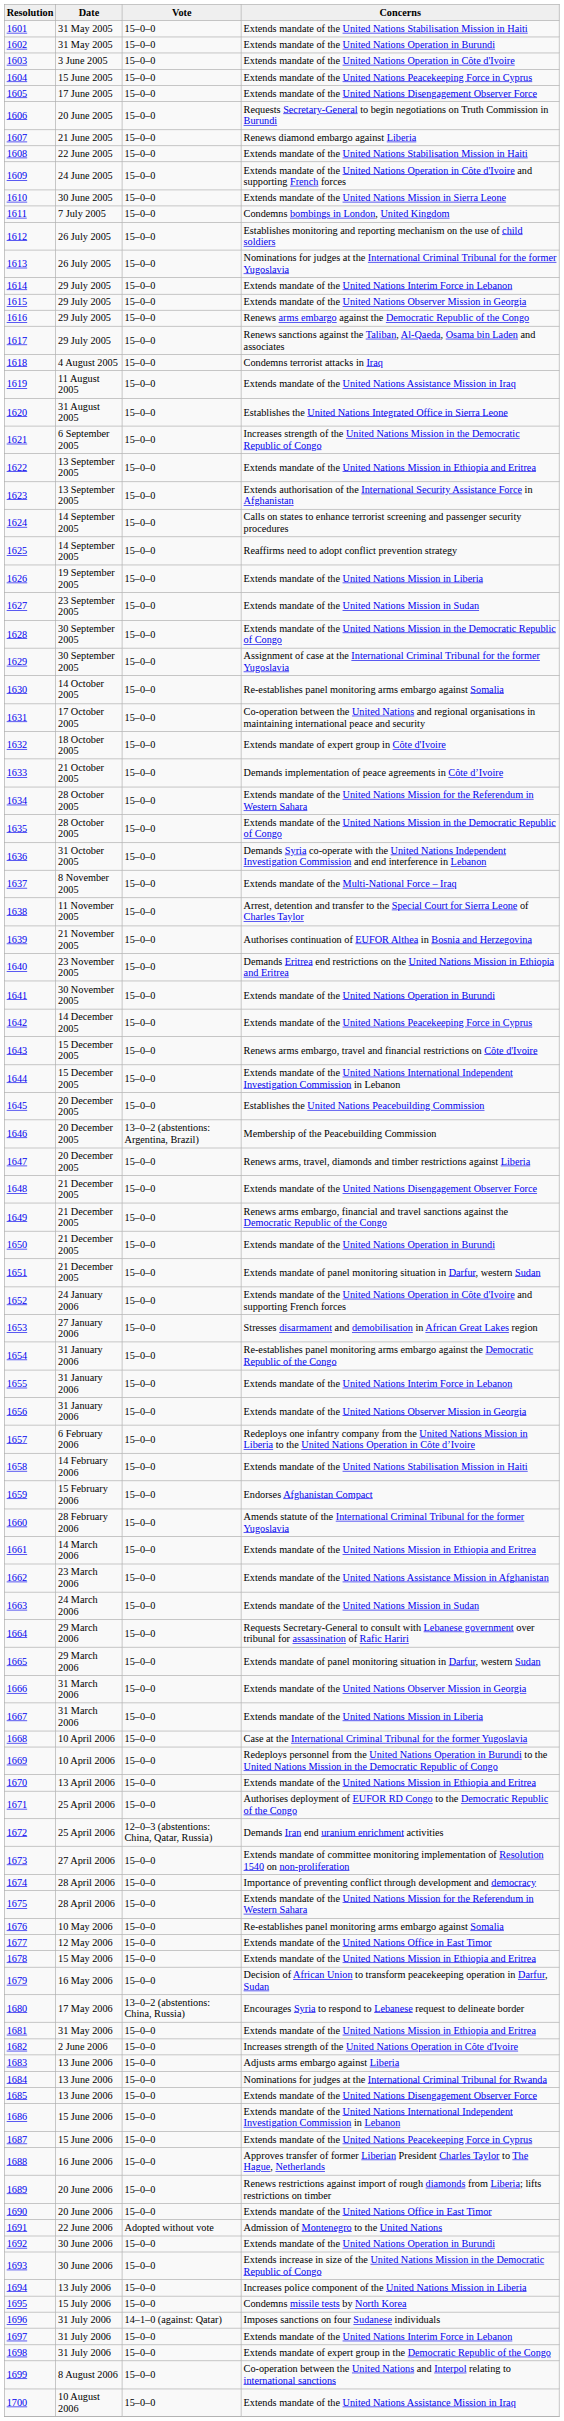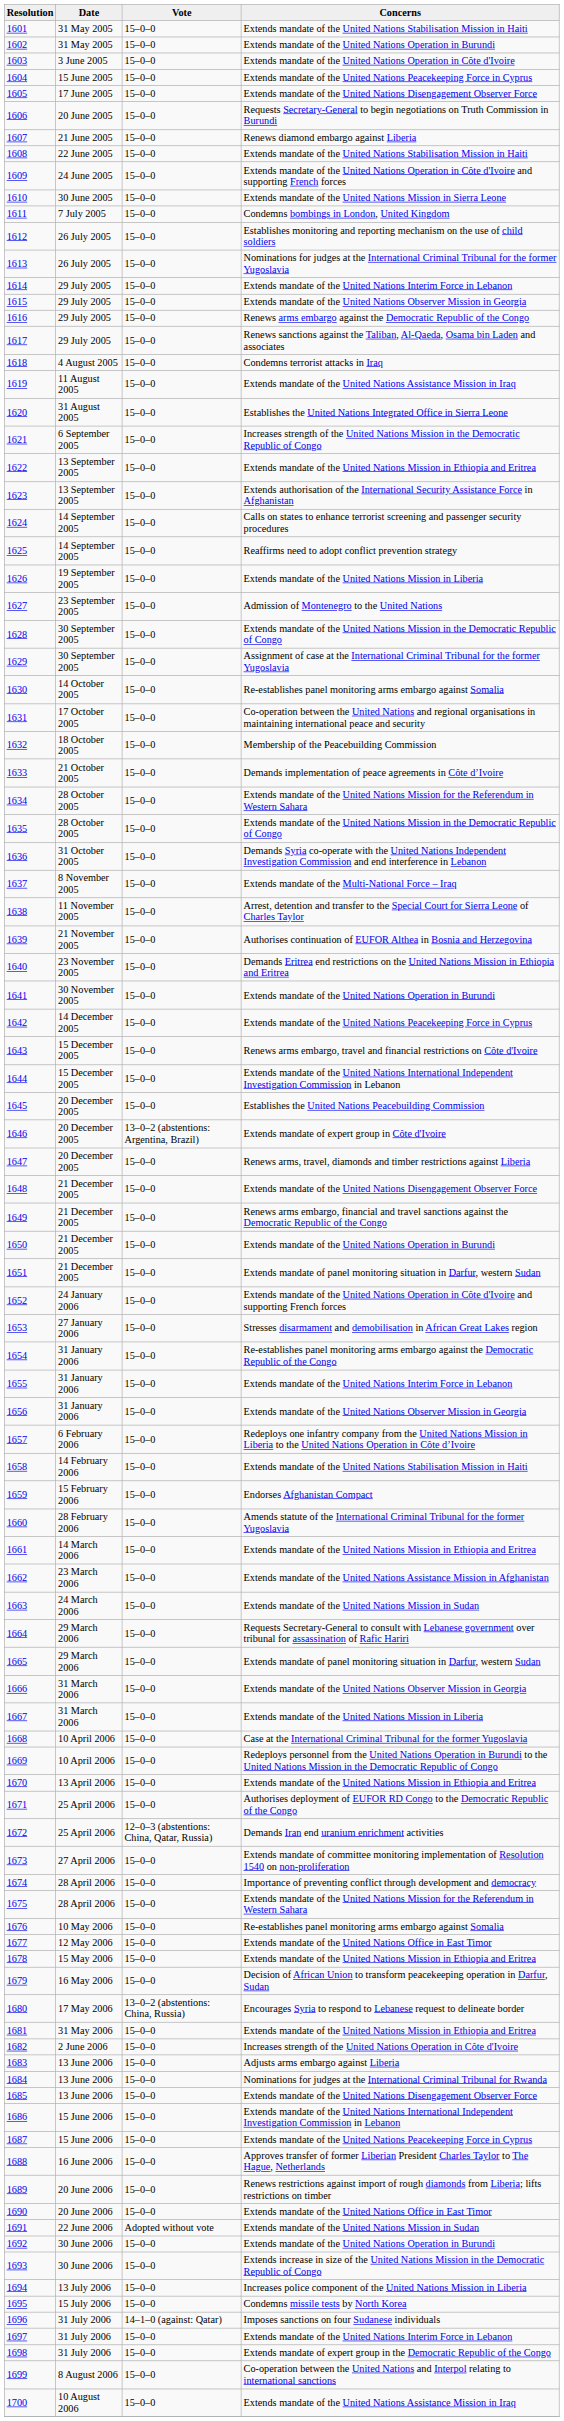 <table class="wikitable sortable" align="center">
 <tr>
 <th style="background:#efefef;">Resolution</th>
 <th style="background:#efefef;">Date</th>
 <th style="background:#efefef;">Vote</th>
 <th style="background:#efefef;">Concerns</th>
 </tr>
 <tr id="2005">
 <td><a href='#'>1601</a></td>
 <td>31 May 2005</td>
 <td>15–0–0</td>
 <td>Extends mandate of the <a href='#'>United Nations Stabilisation Mission in Haiti</a></td>
 </tr>
 <tr>
 <td><a href='#'>1602</a></td>
 <td>31 May 2005</td>
 <td>15–0–0</td>
 <td>Extends mandate of the <a href='#'>United Nations Operation in Burundi</a></td>
 </tr>
 <tr>
 <td><a href='#'>1603</a></td>
 <td>3 June 2005</td>
 <td>15–0–0</td>
 <td>Extends mandate of the <a href='#'>United Nations Operation in Côte d'Ivoire</a></td>
 </tr>
 <tr>
 <td><a href='#'>1604</a></td>
 <td>15 June 2005</td>
 <td>15–0–0</td>
 <td>Extends mandate of the <a href='#'>United Nations Peacekeeping Force in Cyprus</a></td>
 </tr>
 <tr>
 <td><a href='#'>1605</a></td>
 <td>17 June 2005</td>
 <td>15–0–0</td>
 <td>Extends mandate of the <a href='#'>United Nations Disengagement Observer Force</a></td>
 </tr>
 <tr>
 <td><a href='#'>1606</a></td>
 <td>20 June 2005</td>
 <td>15–0–0</td>
 <td>Requests <a href='#'>Secretary-General</a> to begin negotiations on Truth Commission in <a href='#'>Burundi</a></td>
 </tr>
 <tr>
 <td><a href='#'>1607</a></td>
 <td>21 June 2005</td>
 <td>15–0–0</td>
 <td>Renews diamond embargo against <a href='#'>Liberia</a></td>
 </tr>
 <tr>
 <td><a href='#'>1608</a></td>
 <td>22 June 2005</td>
 <td>15–0–0</td>
 <td>Extends mandate of the <a href='#'>United Nations Stabilisation Mission in Haiti</a></td>
 </tr>
 <tr>
 <td><a href='#'>1609</a></td>
 <td>24 June 2005</td>
 <td>15–0–0</td>
 <td>Extends mandate of the <a href='#'>United Nations Operation in Côte d'Ivoire</a> and supporting <a href='#'>French</a> forces</td>
 </tr>
 <tr>
 <td><a href='#'>1610</a></td>
 <td>30 June 2005</td>
 <td>15–0–0</td>
 <td>Extends mandate of the <a href='#'>United Nations Mission in Sierra Leone</a></td>
 </tr>
 <tr>
 <td><a href='#'>1611</a></td>
 <td>7 July 2005</td>
 <td>15–0–0</td>
 <td>Condemns <a href='#'>bombings in London</a>, <a href='#'>United Kingdom</a></td>
 </tr>
 <tr>
 <td><a href='#'>1612</a></td>
 <td>26 July 2005</td>
 <td>15–0–0</td>
 <td>Establishes monitoring and reporting mechanism on the use of <a href='#'>child soldiers</a></td>
 </tr>
 <tr>
 <td><a href='#'>1613</a></td>
 <td>26 July 2005</td>
 <td>15–0–0</td>
 <td>Nominations for judges at the <a href='#'>International Criminal Tribunal for the former Yugoslavia</a></td>
 </tr>
 <tr>
 <td><a href='#'>1614</a></td>
 <td>29 July 2005</td>
 <td>15–0–0</td>
 <td>Extends mandate of the <a href='#'>United Nations Interim Force in Lebanon</a></td>
 </tr>
 <tr>
 <td><a href='#'>1615</a></td>
 <td>29 July 2005</td>
 <td>15–0–0</td>
 <td>Extends mandate of the <a href='#'>United Nations Observer Mission in Georgia</a></td>
 </tr>
 <tr>
 <td><a href='#'>1616</a></td>
 <td>29 July 2005</td>
 <td>15–0–0</td>
 <td>Renews <a href='#'>arms embargo</a> against the <a href='#'>Democratic Republic of the Congo</a></td>
 </tr>
 <tr>
 <td><a href='#'>1617</a></td>
 <td>29 July 2005</td>
 <td>15–0–0</td>
 <td>Renews sanctions against the <a href='#'>Taliban</a>, <a href='#'>Al-Qaeda</a>, <a href='#'>Osama bin Laden</a> and associates</td>
 </tr>
 <tr>
 <td><a href='#'>1618</a></td>
 <td>4 August 2005</td>
 <td>15–0–0</td>
 <td>Condemns terrorist attacks in <a href='#'>Iraq</a></td>
 </tr>
 <tr>
 <td><a href='#'>1619</a></td>
 <td>11 August 2005</td>
 <td>15–0–0</td>
 <td>Extends mandate of the <a href='#'>United Nations Assistance Mission in Iraq</a></td>
 </tr>
 <tr>
 <td><a href='#'>1620</a></td>
 <td>31 August 2005</td>
 <td>15–0–0</td>
 <td>Establishes the <a href='#'>United Nations Integrated Office in Sierra Leone</a></td>
 </tr>
 <tr>
 <td><a href='#'>1621</a></td>
 <td>6 September 2005</td>
 <td>15–0–0</td>
 <td>Increases strength of the <a href='#'>United Nations Mission in the Democratic Republic of Congo</a></td>
 </tr>
 <tr>
 <td><a href='#'>1622</a></td>
 <td>13 September 2005</td>
 <td>15–0–0</td>
 <td>Extends mandate of the <a href='#'>United Nations Mission in Ethiopia and Eritrea</a></td>
 </tr>
 <tr>
 <td><a href='#'>1623</a></td>
 <td>13 September 2005</td>
 <td>15–0–0</td>
 <td>Extends authorisation of the <a href='#'>International Security Assistance Force</a> in <a href='#'>Afghanistan</a></td>
 </tr>
 <tr>
 <td><a href='#'>1624</a></td>
 <td>14 September 2005</td>
 <td>15–0–0</td>
 <td>Calls on states to enhance terrorist screening and passenger security procedures</td>
 </tr>
 <tr>
 <td><a href='#'>1625</a></td>
 <td>14 September 2005</td>
 <td>15–0–0</td>
 <td>Reaffirms need to adopt conflict prevention strategy</td>
 </tr>
 <tr>
 <td><a href='#'>1626</a></td>
 <td>19 September 2005</td>
 <td>15–0–0</td>
 <td>Extends mandate of the <a href='#'>United Nations Mission in Liberia</a></td>
 </tr>
 <tr>
 <td><a href='#'>1627</a></td>
 <td>23 September 2005</td>
 <td>15–0–0</td>
-<td>Extends mandate of the <a href='#'>United Nations Mission in Sudan</a></td>
+<td>Admission of <a href='#'>Montenegro</a> to the <a href='#'>United Nations</a></td>
 </tr>
 <tr>
 <td><a href='#'>1628</a></td>
 <td>30 September 2005</td>
 <td>15–0–0</td>
 <td>Extends mandate of the <a href='#'>United Nations Mission in the Democratic Republic of Congo</a></td>
 </tr>
 <tr>
 <td><a href='#'>1629</a></td>
 <td>30 September 2005</td>
 <td>15–0–0</td>
 <td>Assignment of case at the <a href='#'>International Criminal Tribunal for the former Yugoslavia</a></td>
 </tr>
 <tr>
 <td><a href='#'>1630</a></td>
 <td>14 October 2005</td>
 <td>15–0–0</td>
 <td>Re-establishes panel monitoring arms embargo against <a href='#'>Somalia</a></td>
 </tr>
 <tr>
 <td><a href='#'>1631</a></td>
 <td>17 October 2005</td>
 <td>15–0–0</td>
 <td>Co-operation between the <a href='#'>United Nations</a> and regional organisations in maintaining international peace and security</td>
 </tr>
 <tr>
 <td><a href='#'>1632</a></td>
 <td>18 October 2005</td>
 <td>15–0–0</td>
-<td>Extends mandate of expert group in <a href='#'>Côte d'Ivoire</a></td>
+<td>Membership of the Peacebuilding Commission</td>
 </tr>
 <tr>
 <td><a href='#'>1633</a></td>
 <td>21 October 2005</td>
 <td>15–0–0</td>
 <td>Demands implementation of peace agreements in <a href='#'>Côte d’Ivoire</a></td>
 </tr>
 <tr>
 <td><a href='#'>1634</a></td>
 <td>28 October 2005</td>
 <td>15–0–0</td>
 <td>Extends mandate of the <a href='#'>United Nations Mission for the Referendum in Western Sahara</a></td>
 </tr>
 <tr>
 <td><a href='#'>1635</a></td>
 <td>28 October 2005</td>
 <td>15–0–0</td>
 <td>Extends mandate of the <a href='#'>United Nations Mission in the Democratic Republic of Congo</a></td>
 </tr>
 <tr>
 <td><a href='#'>1636</a></td>
 <td>31 October 2005</td>
 <td>15–0–0</td>
 <td>Demands <a href='#'>Syria</a> co-operate with the <a href='#'>United Nations Independent Investigation Commission</a> and end interference in <a href='#'>Lebanon</a></td>
 </tr>
 <tr>
 <td><a href='#'>1637</a></td>
 <td>8 November 2005</td>
 <td>15–0–0</td>
 <td>Extends mandate of the <a href='#'>Multi-National Force – Iraq</a></td>
 </tr>
 <tr>
 <td><a href='#'>1638</a></td>
 <td>11 November 2005</td>
 <td>15–0–0</td>
 <td>Arrest, detention and transfer to the <a href='#'>Special Court for Sierra Leone</a> of <a href='#'>Charles Taylor</a></td>
 </tr>
 <tr>
 <td><a href='#'>1639</a></td>
 <td>21 November 2005</td>
 <td>15–0–0</td>
 <td>Authorises continuation of <a href='#'>EUFOR Althea</a> in <a href='#'>Bosnia and Herzegovina</a></td>
 </tr>
 <tr>
 <td><a href='#'>1640</a></td>
 <td>23 November 2005</td>
 <td>15–0–0</td>
 <td>Demands <a href='#'>Eritrea</a> end restrictions on the <a href='#'>United Nations Mission in Ethiopia and Eritrea</a></td>
 </tr>
 <tr>
 <td><a href='#'>1641</a></td>
 <td>30 November 2005</td>
 <td>15–0–0</td>
 <td>Extends mandate of the <a href='#'>United Nations Operation in Burundi</a></td>
 </tr>
 <tr>
 <td><a href='#'>1642</a></td>
 <td>14 December 2005</td>
 <td>15–0–0</td>
 <td>Extends mandate of the <a href='#'>United Nations Peacekeeping Force in Cyprus</a></td>
 </tr>
 <tr>
 <td><a href='#'>1643</a></td>
 <td>15 December 2005</td>
 <td>15–0–0</td>
 <td>Renews arms embargo, travel and financial restrictions on <a href='#'>Côte d'Ivoire</a></td>
 </tr>
 <tr>
 <td><a href='#'>1644</a></td>
 <td>15 December 2005</td>
 <td>15–0–0</td>
 <td>Extends mandate of the <a href='#'>United Nations International Independent Investigation Commission</a> in Lebanon</td>
 </tr>
 <tr>
 <td><a href='#'>1645</a></td>
 <td>20 December 2005</td>
 <td>15–0–0</td>
 <td>Establishes the <a href='#'>United Nations Peacebuilding Commission</a></td>
 </tr>
 <tr>
 <td><a href='#'>1646</a></td>
 <td>20 December 2005</td>
 <td>13–0–2 (abstentions: Argentina, Brazil)</td>
-<td>Membership of the Peacebuilding Commission</td>
+<td>Extends mandate of expert group in <a href='#'>Côte d'Ivoire</a></td>
 </tr>
 <tr>
 <td><a href='#'>1647</a></td>
 <td>20 December 2005</td>
 <td>15–0–0</td>
 <td>Renews arms, travel, diamonds and timber restrictions against <a href='#'>Liberia</a></td>
 </tr>
 <tr>
 <td><a href='#'>1648</a></td>
 <td>21 December 2005</td>
 <td>15–0–0</td>
 <td>Extends mandate of the <a href='#'>United Nations Disengagement Observer Force</a></td>
 </tr>
 <tr>
 <td><a href='#'>1649</a></td>
 <td>21 December 2005</td>
 <td>15–0–0</td>
 <td>Renews arms embargo, financial and travel sanctions against the <a href='#'>Democratic Republic of the Congo</a></td>
 </tr>
 <tr>
 <td><a href='#'>1650</a></td>
 <td>21 December 2005</td>
 <td>15–0–0</td>
 <td>Extends mandate of the <a href='#'>United Nations Operation in Burundi</a></td>
 </tr>
 <tr>
 <td><a href='#'>1651</a></td>
 <td>21 December 2005</td>
 <td>15–0–0</td>
 <td>Extends mandate of panel monitoring situation in <a href='#'>Darfur</a>, western <a href='#'>Sudan</a></td>
 </tr>
 <tr id="2006">
 <td><a href='#'>1652</a></td>
 <td>24 January 2006</td>
 <td>15–0–0</td>
 <td>Extends mandate of the <a href='#'>United Nations Operation in Côte d'Ivoire</a> and supporting French forces</td>
 </tr>
 <tr>
 <td><a href='#'>1653</a></td>
 <td>27 January 2006</td>
 <td>15–0–0</td>
 <td>Stresses <a href='#'>disarmament</a> and <a href='#'>demobilisation</a> in <a href='#'>African Great Lakes</a> region</td>
 </tr>
 <tr>
 <td><a href='#'>1654</a></td>
 <td>31 January 2006</td>
 <td>15–0–0</td>
 <td>Re-establishes panel monitoring arms embargo against the <a href='#'>Democratic Republic of the Congo</a></td>
 </tr>
 <tr>
 <td><a href='#'>1655</a></td>
 <td>31 January 2006</td>
 <td>15–0–0</td>
 <td>Extends mandate of the <a href='#'>United Nations Interim Force in Lebanon</a></td>
 </tr>
 <tr>
 <td><a href='#'>1656</a></td>
 <td>31 January 2006</td>
 <td>15–0–0</td>
 <td>Extends mandate of the <a href='#'>United Nations Observer Mission in Georgia</a></td>
 </tr>
 <tr>
 <td><a href='#'>1657</a></td>
 <td>6 February 2006</td>
 <td>15–0–0</td>
 <td>Redeploys one infantry company from the <a href='#'>United Nations Mission in Liberia</a> to the <a href='#'>United Nations Operation in Côte d’Ivoire</a></td>
 </tr>
 <tr>
 <td><a href='#'>1658</a></td>
 <td>14 February 2006</td>
 <td>15–0–0</td>
 <td>Extends mandate of the <a href='#'>United Nations Stabilisation Mission in Haiti</a></td>
 </tr>
 <tr>
 <td><a href='#'>1659</a></td>
 <td>15 February 2006</td>
 <td>15–0–0</td>
 <td>Endorses <a href='#'>Afghanistan Compact</a></td>
 </tr>
 <tr>
 <td><a href='#'>1660</a></td>
 <td>28 February 2006</td>
 <td>15–0–0</td>
 <td>Amends statute of the <a href='#'>International Criminal Tribunal for the former Yugoslavia</a></td>
 </tr>
 <tr>
 <td><a href='#'>1661</a></td>
 <td>14 March 2006</td>
 <td>15–0–0</td>
 <td>Extends mandate of the <a href='#'>United Nations Mission in Ethiopia and Eritrea</a></td>
 </tr>
 <tr>
 <td><a href='#'>1662</a></td>
 <td>23 March 2006</td>
 <td>15–0–0</td>
 <td>Extends mandate of the <a href='#'>United Nations Assistance Mission in Afghanistan</a></td>
 </tr>
 <tr>
 <td><a href='#'>1663</a></td>
 <td>24 March 2006</td>
 <td>15–0–0</td>
 <td>Extends mandate of the <a href='#'>United Nations Mission in Sudan</a></td>
 </tr>
 <tr>
 <td><a href='#'>1664</a></td>
 <td>29 March 2006</td>
 <td>15–0–0</td>
 <td>Requests Secretary-General to consult with <a href='#'>Lebanese government</a> over tribunal for <a href='#'>assassination</a> of <a href='#'>Rafic Hariri</a></td>
 </tr>
 <tr>
 <td><a href='#'>1665</a></td>
 <td>29 March 2006</td>
 <td>15–0–0</td>
 <td>Extends mandate of panel monitoring situation in <a href='#'>Darfur</a>, western <a href='#'>Sudan</a></td>
 </tr>
 <tr>
 <td><a href='#'>1666</a></td>
 <td>31 March 2006</td>
 <td>15–0–0</td>
 <td>Extends mandate of the <a href='#'>United Nations Observer Mission in Georgia</a></td>
 </tr>
 <tr>
 <td><a href='#'>1667</a></td>
 <td>31 March 2006</td>
 <td>15–0–0</td>
 <td>Extends mandate of the <a href='#'>United Nations Mission in Liberia</a></td>
 </tr>
 <tr>
 <td><a href='#'>1668</a></td>
 <td>10 April 2006</td>
 <td>15–0–0</td>
 <td>Case at the <a href='#'>International Criminal Tribunal for the former Yugoslavia</a></td>
 </tr>
 <tr>
 <td><a href='#'>1669</a></td>
 <td>10 April 2006</td>
 <td>15–0–0</td>
 <td>Redeploys personnel from the <a href='#'>United Nations Operation in Burundi</a> to the <a href='#'>United Nations Mission in the Democratic Republic of Congo</a></td>
 </tr>
 <tr>
 <td><a href='#'>1670</a></td>
 <td>13 April 2006</td>
 <td>15–0–0</td>
 <td>Extends mandate of the <a href='#'>United Nations Mission in Ethiopia and Eritrea</a></td>
 </tr>
 <tr>
 <td><a href='#'>1671</a></td>
 <td>25 April 2006</td>
 <td>15–0–0</td>
 <td>Authorises deployment of <a href='#'>EUFOR RD Congo</a> to the <a href='#'>Democratic Republic of the Congo</a></td>
 </tr>
 <tr>
 <td><a href='#'>1672</a></td>
 <td>25 April 2006</td>
 <td>12–0–3 (abstentions: China, Qatar, Russia)</td>
 <td>Demands <a href='#'>Iran</a> end <a href='#'>uranium enrichment</a> activities</td>
 </tr>
 <tr>
 <td><a href='#'>1673</a></td>
 <td>27 April 2006</td>
 <td>15–0–0</td>
 <td>Extends mandate of committee monitoring implementation of <a href='#'>Resolution 1540</a> on <a href='#'>non-proliferation</a></td>
 </tr>
 <tr>
 <td><a href='#'>1674</a></td>
 <td>28 April 2006</td>
 <td>15–0–0</td>
 <td>Importance of preventing conflict through development and <a href='#'>democracy</a></td>
 </tr>
 <tr>
 <td><a href='#'>1675</a></td>
 <td>28 April 2006</td>
 <td>15–0–0</td>
 <td>Extends mandate of the <a href='#'>United Nations Mission for the Referendum in Western Sahara</a></td>
 </tr>
 <tr>
 <td><a href='#'>1676</a></td>
 <td>10 May 2006</td>
 <td>15–0–0</td>
 <td>Re-establishes panel monitoring arms embargo against <a href='#'>Somalia</a></td>
 </tr>
 <tr>
 <td><a href='#'>1677</a></td>
 <td>12 May 2006</td>
 <td>15–0–0</td>
 <td>Extends mandate of the <a href='#'>United Nations Office in East Timor</a></td>
 </tr>
 <tr>
 <td><a href='#'>1678</a></td>
 <td>15 May 2006</td>
 <td>15–0–0</td>
 <td>Extends mandate of the <a href='#'>United Nations Mission in Ethiopia and Eritrea</a></td>
 </tr>
 <tr>
 <td><a href='#'>1679</a></td>
 <td>16 May 2006</td>
 <td>15–0–0</td>
 <td>Decision of <a href='#'>African Union</a> to transform peacekeeping operation in <a href='#'>Darfur</a>, <a href='#'>Sudan</a></td>
 </tr>
 <tr>
 <td><a href='#'>1680</a></td>
 <td>17 May 2006</td>
 <td>13–0–2 (abstentions: China, Russia)</td>
 <td>Encourages <a href='#'>Syria</a> to respond to <a href='#'>Lebanese</a> request to delineate border</td>
 </tr>
 <tr>
 <td><a href='#'>1681</a></td>
 <td>31 May 2006</td>
 <td>15–0–0</td>
 <td>Extends mandate of the <a href='#'>United Nations Mission in Ethiopia and Eritrea</a></td>
 </tr>
 <tr>
 <td><a href='#'>1682</a></td>
 <td>2 June 2006</td>
 <td>15–0–0</td>
 <td>Increases strength of the <a href='#'>United Nations Operation in Côte d'Ivoire</a></td>
 </tr>
 <tr>
 <td><a href='#'>1683</a></td>
 <td>13 June 2006</td>
 <td>15–0–0</td>
 <td>Adjusts arms embargo against <a href='#'>Liberia</a></td>
 </tr>
 <tr>
 <td><a href='#'>1684</a></td>
 <td>13 June 2006</td>
 <td>15–0–0</td>
 <td>Nominations for judges at the <a href='#'>International Criminal Tribunal for Rwanda</a></td>
 </tr>
 <tr>
 <td><a href='#'>1685</a></td>
 <td>13 June 2006</td>
 <td>15–0–0</td>
 <td>Extends mandate of the <a href='#'>United Nations Disengagement Observer Force</a></td>
 </tr>
 <tr>
 <td><a href='#'>1686</a></td>
 <td>15 June 2006</td>
 <td>15–0–0</td>
 <td>Extends mandate of the <a href='#'>United Nations International Independent Investigation Commission</a> in <a href='#'>Lebanon</a></td>
 </tr>
 <tr>
 <td><a href='#'>1687</a></td>
 <td>15 June 2006</td>
 <td>15–0–0</td>
 <td>Extends mandate of the <a href='#'>United Nations Peacekeeping Force in Cyprus</a></td>
 </tr>
 <tr>
 <td><a href='#'>1688</a></td>
 <td>16 June 2006</td>
 <td>15–0–0</td>
 <td>Approves transfer of former <a href='#'>Liberian</a> President <a href='#'>Charles Taylor</a> to <a href='#'>The Hague</a>, <a href='#'>Netherlands</a></td>
 </tr>
 <tr>
 <td><a href='#'>1689</a></td>
 <td>20 June 2006</td>
 <td>15–0–0</td>
 <td>Renews restrictions against import of rough <a href='#'>diamonds</a> from <a href='#'>Liberia</a>; lifts restrictions on timber</td>
 </tr>
 <tr>
 <td><a href='#'>1690</a></td>
 <td>20 June 2006</td>
 <td>15–0–0</td>
 <td>Extends mandate of the <a href='#'>United Nations Office in East Timor</a></td>
 </tr>
 <tr>
 <td><a href='#'>1691</a></td>
 <td>22 June 2006</td>
 <td>Adopted without vote</td>
-<td>Admission of <a href='#'>Montenegro</a> to the <a href='#'>United Nations</a></td>
+<td>Extends mandate of the <a href='#'>United Nations Mission in Sudan</a></td>
 </tr>
 <tr>
 <td><a href='#'>1692</a></td>
 <td>30 June 2006</td>
 <td>15–0–0</td>
 <td>Extends mandate of the <a href='#'>United Nations Operation in Burundi</a></td>
 </tr>
 <tr>
 <td><a href='#'>1693</a></td>
 <td>30 June 2006</td>
 <td>15–0–0</td>
 <td>Extends increase in size of the <a href='#'>United Nations Mission in the Democratic Republic of Congo</a></td>
 </tr>
 <tr>
 <td><a href='#'>1694</a></td>
 <td>13 July 2006</td>
 <td>15–0–0</td>
 <td>Increases police component of the <a href='#'>United Nations Mission in Liberia</a></td>
 </tr>
 <tr>
 <td><a href='#'>1695</a></td>
 <td>15 July 2006</td>
 <td>15–0–0</td>
 <td>Condemns <a href='#'>missile tests</a> by <a href='#'>North Korea</a></td>
 </tr>
 <tr>
 <td><a href='#'>1696</a></td>
 <td>31 July 2006</td>
 <td>14–1–0 (against: Qatar)</td>
 <td>Imposes sanctions on four <a href='#'>Sudanese</a> individuals</td>
 </tr>
 <tr>
 <td><a href='#'>1697</a></td>
 <td>31 July 2006</td>
 <td>15–0–0</td>
 <td>Extends mandate of the <a href='#'>United Nations Interim Force in Lebanon</a></td>
 </tr>
 <tr>
 <td><a href='#'>1698</a></td>
 <td>31 July 2006</td>
 <td>15–0–0</td>
 <td>Extends mandate of expert group in the <a href='#'>Democratic Republic of the Congo</a></td>
 </tr>
 <tr>
 <td><a href='#'>1699</a></td>
 <td>8 August 2006</td>
 <td>15–0–0</td>
 <td>Co-operation between the <a href='#'>United Nations</a> and <a href='#'>Interpol</a> relating to <a href='#'>international sanctions</a></td>
 </tr>
 <tr>
 <td><a href='#'>1700</a></td>
 <td>10 August 2006</td>
 <td>15–0–0</td>
 <td>Extends mandate of the <a href='#'>United Nations Assistance Mission in Iraq</a></td>
 </tr>
 <tr>
 </tr>
 </table>
